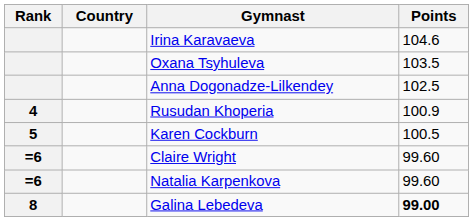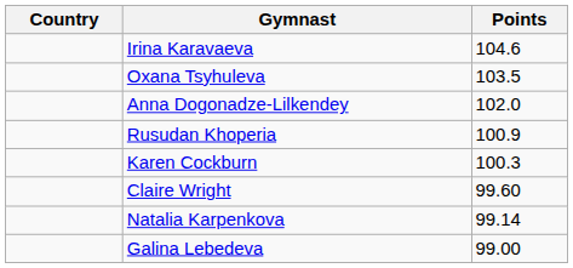 <table class="wikitable" width=500>
 <tr bgcolor="#efefef">
-<th>Rank</th>
 <th>Country</th>
 <th>Gymnast</th>
 <th>Points</th>
 </tr>
 <tr>
-<th></th>
 <td></td>
 <td><a href='#'>Irina Karavaeva</a></td>
 <td>104.6</td>
 </tr>
 <tr>
-<th></th>
 <td></td>
 <td><a href='#'>Oxana Tsyhuleva</a></td>
 <td>103.5</td>
 </tr>
 <tr>
-<th></th>
 <td></td>
 <td><a href='#'>Anna Dogonadze-Lilkendey</a></td>
-<td>102.5</td>
+<td>102.0</td>
 </tr>
 <tr>
-<th>4</th>
 <td></td>
 <td><a href='#'>Rusudan Khoperia</a></td>
 <td>100.9</td>
 </tr>
 <tr>
-<th>5</th>
 <td></td>
 <td><a href='#'>Karen Cockburn</a></td>
-<td>100.5</td>
+<td>100.3</td>
 </tr>
 <tr>
-<th>=6</th>
 <td></td>
 <td><a href='#'>Claire Wright</a></td>
 <td>99.60</td>
 </tr>
 <tr>
-<th>=6</th>
 <td></td>
 <td><a href='#'>Natalia Karpenkova</a></td>
-<td>99.60</td>
+<td>99.14</td>
 </tr>
 <tr>
-<th>8</th>
 <td></td>
 <td><a href='#'>Galina Lebedeva</a></td>
-<td><strong>99.00</strong></td>
+<td>99.00</td>
 </tr>
 </table>
